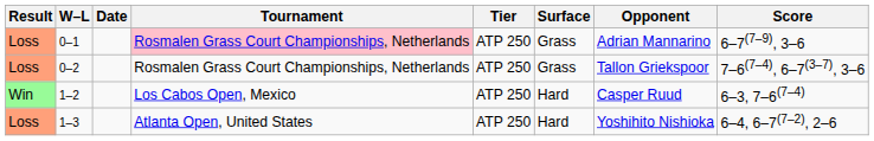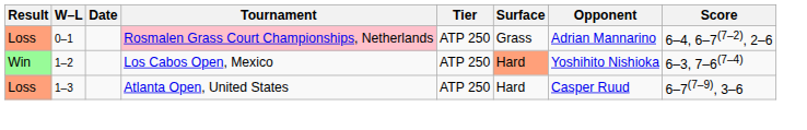 <table class="sortable wikitable">
 <tr>
 <th>Result</th>
 <th class=unsortable>W–L</th>
 <th>Date</th>
 <th>Tournament</th>
 <th>Tier</th>
 <th>Surface</th>
 <th>Opponent</th>
 <th class=unsortable>Score</th>
 </tr>
 <tr>
 <td bgcolor=ffa07a>Loss</td>
 <td><small>0–1</small></td>
 <td><a href='#'></a></td>
 <td style="background: pink;"><a href='#'>Rosmalen Grass Court Championships</a>, Netherlands</td>
 <td>ATP 250</td>
 <td>Grass</td>
 <td> <a href='#'>Adrian Mannarino</a></td>
-<td>6–7<sup>(7–9)</sup>, 3–6</td>
-</tr>
-<tr>
-<td bgcolor=ffa07a>Loss</td>
-<td><small>0–2</small></td>
-<td><a href='#'></a></td>
-<td>Rosmalen Grass Court Championships, Netherlands</td>
-<td>ATP 250</td>
-<td>Grass</td>
-<td> <a href='#'>Tallon Griekspoor</a></td>
-<td>7–6<sup>(7–4)</sup>, 6–7<sup>(3–7)</sup>, 3–6</td>
+<td>6–4, 6–7<sup>(7–2)</sup>, 2–6</td>
 </tr>
 <tr>
 <td bgcolor=98FB98>Win</td>
 <td><small>1–2</small></td>
 <td><a href='#'></a></td>
 <td><a href='#'>Los Cabos Open</a>, Mexico</td>
 <td>ATP 250</td>
-<td>Hard</td>
-<td> <a href='#'>Casper Ruud</a></td>
+<td style="background: lightsalmon;">Hard</td>
+<td> <a href='#'>Yoshihito Nishioka</a></td>
 <td>6–3, 7–6<sup>(7–4)</sup></td>
 </tr>
 <tr>
 <td bgcolor=ffa07a>Loss</td>
 <td><small>1–3</small></td>
 <td><a href='#'></a></td>
 <td><a href='#'>Atlanta Open</a>, United States</td>
 <td>ATP 250</td>
 <td>Hard</td>
-<td> <a href='#'>Yoshihito Nishioka</a></td>
-<td>6–4, 6–7<sup>(7–2)</sup>, 2–6</td>
+<td> <a href='#'>Casper Ruud</a></td>
+<td>6–7<sup>(7–9)</sup>, 3–6</td>
 </tr>
 </table>
